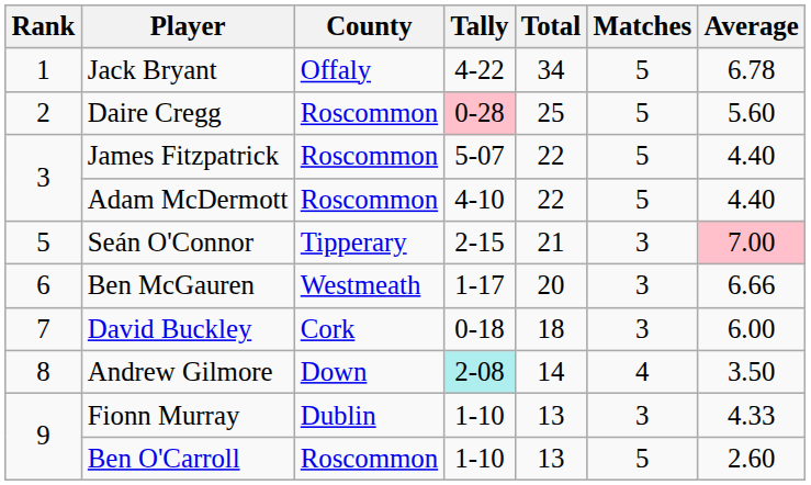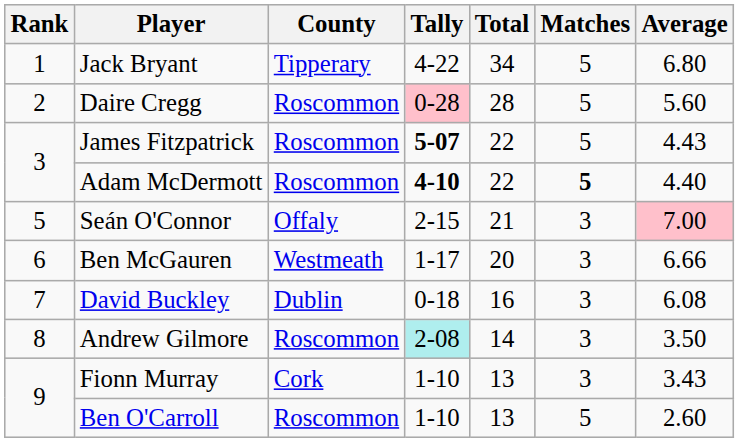 <table class="wikitable">
 <tr>
 <th>Rank</th>
 <th>Player</th>
 <th>County</th>
 <th>Tally</th>
 <th>Total</th>
 <th>Matches</th>
 <th>Average</th>
 </tr>
 <tr>
 <td rowspan="1" style="text-align:center;">1</td>
 <td>Jack Bryant</td>
-<td><a href='#'>Offaly</a></td>
+<td><a href='#'>Tipperary</a></td>
 <td align=center>4-22</td>
 <td align=center>34</td>
 <td align=center>5</td>
-<td align=center>6.78</td>
+<td align=center>6.80</td>
 </tr>
 <tr>
 <td rowspan="1" style="text-align:center;">2</td>
 <td>Daire Cregg</td>
 <td><a href='#'>Roscommon</a></td>
 <td align=center style="background: pink;">0-28</td>
-<td align=center>25</td>
+<td align=center>28</td>
 <td align=center>5</td>
 <td align=center>5.60</td>
 </tr>
 <tr>
 <td rowspan="2" style="text-align:center;">3</td>
 <td>James Fitzpatrick</td>
 <td><a href='#'>Roscommon</a></td>
-<td align=center>5-07</td>
+<td align=center><strong>5-07</strong></td>
 <td align=center>22</td>
 <td align=center>5</td>
-<td align=center>4.40</td>
+<td align=center>4.43</td>
 </tr>
 <tr>
 <td>Adam McDermott</td>
 <td><a href='#'>Roscommon</a></td>
-<td align=center>4-10</td>
+<td align=center><strong>4-10</strong></td>
 <td align=center>22</td>
-<td align=center>5</td>
+<td align=center><strong>5</strong></td>
 <td align=center>4.40</td>
 </tr>
 <tr>
 <td rowspan="1" style="text-align:center;">5</td>
 <td>Seán O'Connor</td>
-<td><a href='#'>Tipperary</a></td>
+<td><a href='#'>Offaly</a></td>
 <td align=center>2-15</td>
 <td align=center>21</td>
 <td align=center>3</td>
 <td align=center style="background: pink;">7.00</td>
 </tr>
 <tr>
 <td rowspan="1" style="text-align:center;">6</td>
 <td>Ben McGauren</td>
 <td><a href='#'>Westmeath</a></td>
 <td align=center>1-17</td>
 <td align=center>20</td>
 <td align=center>3</td>
 <td align=center>6.66</td>
 </tr>
 <tr>
 <td rowspan="1" style="text-align:center;">7</td>
 <td><a href='#'>David Buckley</a></td>
-<td><a href='#'>Cork</a></td>
+<td><a href='#'>Dublin</a></td>
 <td align=center>0-18</td>
-<td align=center>18</td>
+<td align=center>16</td>
 <td align=center>3</td>
-<td align=center>6.00</td>
+<td align=center>6.08</td>
 </tr>
 <tr>
 <td rowspan="1" style="text-align:center;">8</td>
 <td>Andrew Gilmore</td>
-<td><a href='#'>Down</a></td>
+<td><a href='#'>Roscommon</a></td>
 <td align=center style="background: paleturquoise;">2-08</td>
 <td align=center>14</td>
-<td align=center>4</td>
+<td align=center>3</td>
 <td align=center>3.50</td>
 </tr>
 <tr>
 <td rowspan="2" style="text-align:center;">9</td>
 <td>Fionn Murray</td>
-<td><a href='#'>Dublin</a></td>
+<td><a href='#'>Cork</a></td>
 <td align=center>1-10</td>
 <td align=center>13</td>
 <td align=center>3</td>
-<td align=center>4.33</td>
+<td align=center>3.43</td>
 </tr>
 <tr>
 <td><a href='#'>Ben O'Carroll</a></td>
 <td><a href='#'>Roscommon</a></td>
 <td align=center>1-10</td>
 <td align=center>13</td>
 <td align=center>5</td>
 <td align=center>2.60</td>
 </tr>
 </table>
